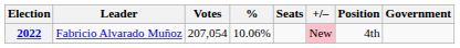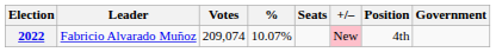 <table class=wikitable style="text-align: right;">
 <tr>
 <th>Election</th>
 <th>Leader</th>
 <th>Votes</th>
 <th>%</th>
 <th>Seats</th>
 <th>+/–</th>
 <th>Position</th>
 <th>Government</th>
 </tr>
 <tr>
 <th><a href='#'>2022</a></th>
 <td><a href='#'>Fabricio Alvarado Muñoz</a></td>
-<td>207,054</td>
-<td>10.06%</td>
+<td>209,074</td>
+<td>10.07%</td>
 <td></td>
 <td style="background: pink;">New</td>
 <td>4th</td>
 <td></td>
 </tr>
 </table>
